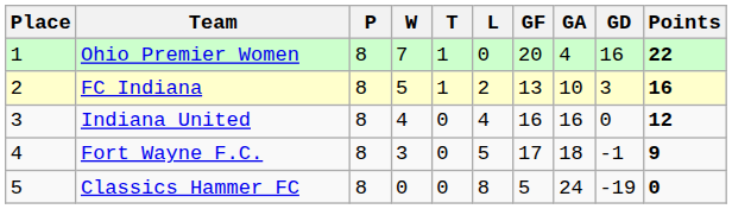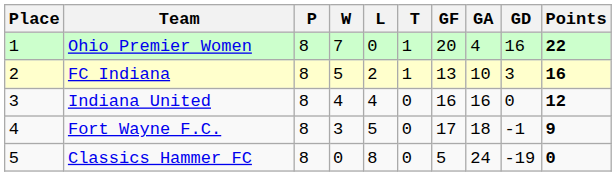 <table class="wikitable">
 <tr>
 <th>Place</th>
 <th width="170">Team</th>
 <th width="20">P</th>
 <th width="20">W</th>
+<th width="20">L</th>
 <th width="20">T</th>
-<th width="20">L</th>
 <th width="20">GF</th>
 <th width="20">GA</th>
 <th width="25">GD</th>
 <th>Points</th>
 </tr>
 <tr bgcolor=#ccffcc>
 <td>1</td>
 <td><a href='#'>Ohio Premier Women</a></td>
 <td>8</td>
 <td>7</td>
+<td>0</td>
 <td>1</td>
-<td>0</td>
 <td>20</td>
 <td>4</td>
 <td>16</td>
 <td><strong>22</strong></td>
 </tr>
 <tr bgcolor=#ffffcc>
 <td>2</td>
 <td><a href='#'>FC Indiana</a></td>
 <td>8</td>
 <td>5</td>
+<td>2</td>
 <td>1</td>
-<td>2</td>
 <td>13</td>
 <td>10</td>
 <td>3</td>
 <td><strong>16</strong></td>
 </tr>
 <tr>
 <td>3</td>
 <td><a href='#'>Indiana United</a></td>
 <td>8</td>
 <td>4</td>
+<td>4</td>
 <td>0</td>
-<td>4</td>
 <td>16</td>
 <td>16</td>
 <td>0</td>
 <td><strong>12</strong></td>
 </tr>
 <tr>
 <td>4</td>
 <td><a href='#'>Fort Wayne F.C.</a></td>
 <td>8</td>
 <td>3</td>
+<td>5</td>
 <td>0</td>
-<td>5</td>
 <td>17</td>
 <td>18</td>
 <td>-1</td>
 <td><strong>9</strong></td>
 </tr>
 <tr>
 <td>5</td>
 <td><a href='#'>Classics Hammer FC</a></td>
 <td>8</td>
 <td>0</td>
+<td>8</td>
 <td>0</td>
-<td>8</td>
 <td>5</td>
 <td>24</td>
 <td>-19</td>
 <td><strong>0</strong></td>
 </tr>
 </table>
